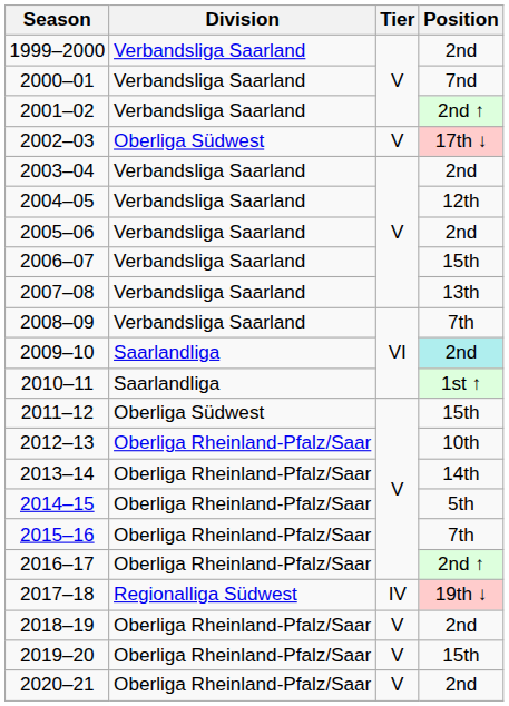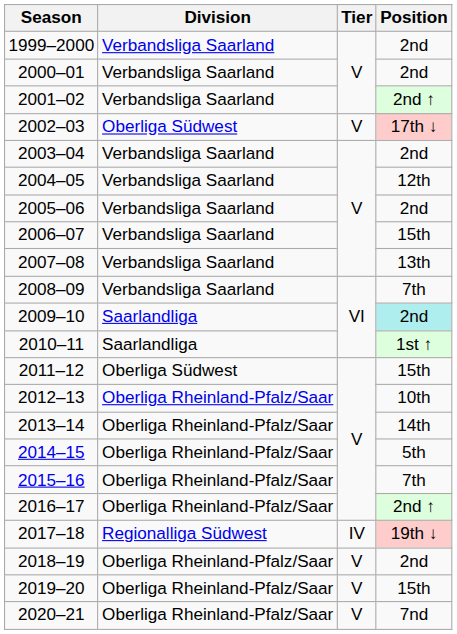 <table class="wikitable">
 <tr>
 <th>Season</th>
 <th>Division</th>
 <th>Tier</th>
 <th>Position</th>
 </tr>
 <tr align="center">
 <td>1999–2000</td>
 <td align="left"><a href='#'>Verbandsliga Saarland</a></td>
 <td rowspan=3>V</td>
 <td>2nd</td>
 </tr>
 <tr align="center">
 <td>2000–01</td>
 <td align="left">Verbandsliga Saarland</td>
-<td>7nd</td>
+<td>2nd</td>
 </tr>
 <tr align="center">
 <td>2001–02</td>
 <td align="left">Verbandsliga Saarland</td>
 <td style="background:#ddffdd">2nd ↑</td>
 </tr>
 <tr align="center">
 <td>2002–03</td>
 <td align="left"><a href='#'>Oberliga Südwest</a></td>
 <td>V</td>
 <td style="background:#ffcccc">17th ↓</td>
 </tr>
 <tr align="center">
 <td>2003–04</td>
 <td align="left">Verbandsliga Saarland</td>
 <td rowspan=5>V</td>
 <td>2nd</td>
 </tr>
 <tr align="center">
 <td>2004–05</td>
 <td align="left">Verbandsliga Saarland</td>
 <td>12th</td>
 </tr>
 <tr align="center">
 <td>2005–06</td>
 <td align="left">Verbandsliga Saarland</td>
 <td>2nd</td>
 </tr>
 <tr align="center">
 <td>2006–07</td>
 <td align="left">Verbandsliga Saarland</td>
 <td>15th</td>
 </tr>
 <tr align="center">
 <td>2007–08</td>
 <td align="left">Verbandsliga Saarland</td>
 <td>13th</td>
 </tr>
 <tr align="center">
 <td>2008–09</td>
 <td align="left">Verbandsliga Saarland</td>
 <td rowspan=3>VI</td>
 <td>7th</td>
 </tr>
 <tr align="center">
 <td>2009–10</td>
 <td align="left"><a href='#'>Saarlandliga</a></td>
 <td style="background: paleturquoise;">2nd</td>
 </tr>
 <tr align="center">
 <td>2010–11</td>
 <td align="left">Saarlandliga</td>
 <td style="background:#ddffdd">1st ↑</td>
 </tr>
 <tr align="center">
 <td>2011–12</td>
 <td align="left">Oberliga Südwest</td>
 <td rowspan=6>V</td>
 <td>15th</td>
 </tr>
 <tr align="center">
 <td>2012–13</td>
 <td align="left"><a href='#'>Oberliga Rheinland-Pfalz/Saar</a></td>
 <td>10th</td>
 </tr>
 <tr align="center">
 <td>2013–14</td>
 <td align="left">Oberliga Rheinland-Pfalz/Saar</td>
 <td>14th</td>
 </tr>
 <tr align="center">
 <td><a href='#'>2014–15</a></td>
 <td align="left">Oberliga Rheinland-Pfalz/Saar</td>
 <td>5th</td>
 </tr>
 <tr align="center">
 <td><a href='#'>2015–16</a></td>
 <td align="left">Oberliga Rheinland-Pfalz/Saar</td>
 <td>7th</td>
 </tr>
 <tr align="center">
 <td>2016–17</td>
 <td align="left">Oberliga Rheinland-Pfalz/Saar</td>
 <td style="background:#ddffdd">2nd ↑</td>
 </tr>
 <tr align="center">
 <td>2017–18</td>
 <td align="left"><a href='#'>Regionalliga Südwest</a></td>
 <td>IV</td>
 <td style="background:#ffcccc">19th ↓</td>
 </tr>
 <tr align="center">
 <td>2018–19</td>
 <td align="left">Oberliga Rheinland-Pfalz/Saar</td>
 <td>V</td>
 <td>2nd</td>
 </tr>
 <tr align="center">
 <td>2019–20</td>
 <td align="left">Oberliga Rheinland-Pfalz/Saar</td>
 <td>V</td>
 <td>15th</td>
 </tr>
 <tr align="center">
 <td>2020–21</td>
 <td align="left">Oberliga Rheinland-Pfalz/Saar</td>
 <td>V</td>
-<td>2nd</td>
+<td>7nd</td>
 </tr>
 </table>
